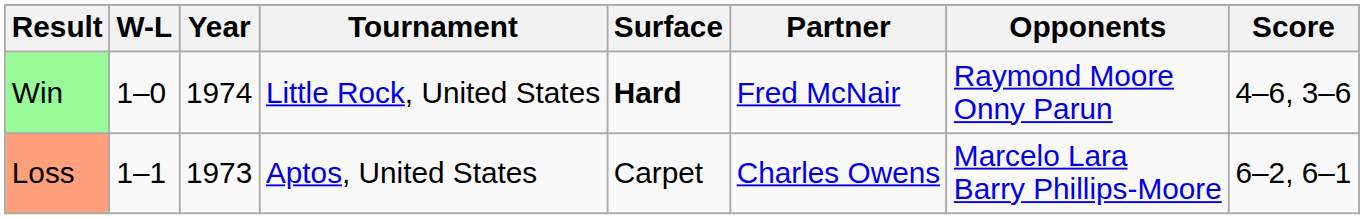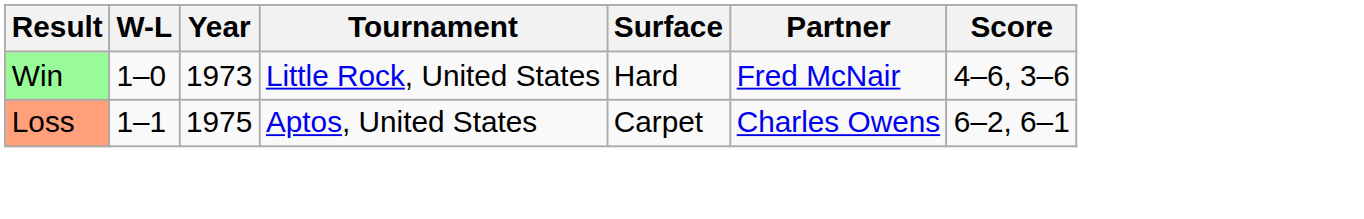 <table class="sortable wikitable">
 <tr>
 <th>Result</th>
 <th style="width:30px" class="unsortable">W-L</th>
 <th>Year</th>
 <th>Tournament</th>
 <th>Surface</th>
 <th>Partner</th>
-<th>Opponents</th>
 <th class="unsortable">Score</th>
 </tr>
 <tr>
 <td style="background:#98fb98;">Win</td>
 <td>1–0</td>
-<td>1974</td>
+<td>1973</td>
 <td><a href='#'>Little Rock</a>, United States</td>
-<td><strong>Hard</strong></td>
+<td>Hard</td>
 <td> <a href='#'>Fred McNair</a></td>
-<td> <a href='#'>Raymond Moore</a><br> <a href='#'>Onny Parun</a></td>
 <td>4–6, 3–6</td>
 </tr>
 <tr>
 <td style="background:#ffa07a;">Loss</td>
 <td>1–1</td>
-<td>1973</td>
+<td>1975</td>
 <td><a href='#'>Aptos</a>, United States</td>
 <td>Carpet</td>
 <td> <a href='#'>Charles Owens</a></td>
-<td> <a href='#'>Marcelo Lara</a><br> <a href='#'>Barry Phillips-Moore</a></td>
 <td>6–2, 6–1</td>
 </tr>
 </table>
